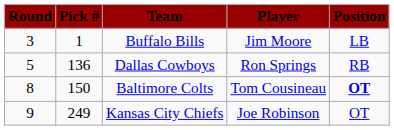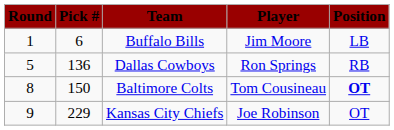 <table class="wikitable" style="text-align:center">
 <tr style="background:#900;">
 <td><strong><span>Round</span></strong></td>
 <td><strong><span>Pick #</span></strong></td>
 <td><strong><span>Team</span></strong></td>
 <td><strong><span>Player</span></strong></td>
 <td><strong><span>Position</span></strong></td>
 </tr>
 <tr>
-<td>3</td>
-<td align=center>1</td>
+<td>1</td>
+<td align=center>6</td>
 <td><a href='#'>Buffalo Bills</a></td>
 <td><a href='#'>Jim Moore</a></td>
 <td><a href='#'>LB</a></td>
 </tr>
 <tr>
 <td>5</td>
 <td align=center>136</td>
 <td><a href='#'>Dallas Cowboys</a></td>
 <td><a href='#'>Ron Springs</a></td>
 <td><a href='#'>RB</a></td>
 </tr>
 <tr>
 <td>8</td>
 <td align=center>150</td>
 <td><a href='#'>Baltimore Colts</a></td>
 <td><a href='#'>Tom Cousineau</a></td>
 <td><strong><a href='#'>OT</a></strong></td>
 </tr>
 <tr>
 <td>9</td>
-<td align=center>249</td>
+<td align=center>229</td>
 <td><a href='#'>Kansas City Chiefs</a></td>
 <td><a href='#'>Joe Robinson</a></td>
 <td><a href='#'>OT</a></td>
 </tr>
 </table>
